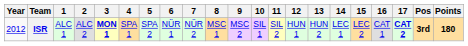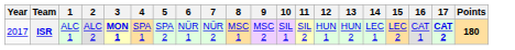 <table class="wikitable" style="text-align:center; font-size:85%">
 <tr>
 <th>Year</th>
 <th>Team</th>
 <th>1</th>
 <th>2</th>
 <th>3</th>
 <th>4</th>
 <th>5</th>
 <th>6</th>
 <th>7</th>
 <th>8</th>
 <th>9</th>
 <th>10</th>
 <th>11</th>
 <th>12</th>
 <th>13</th>
 <th>14</th>
 <th>15</th>
 <th>16</th>
 <th>17</th>
-<th>Pos</th>
 <th>Points</th>
 </tr>
 <tr>
-<td><a href='#'>2012</a></td>
+<td><a href='#'>2017</a></td>
 <th nowrap><a href='#'>ISR</a></th>
 <td style="background:#DFFFDF;"><a href='#'>ALC<br>1</a><br></td>
 <td style="background:#DFDFDF;"><a href='#'>ALC<br>2</a><br></td>
 <td style="background:#FFFFBF;"><strong><a href='#'>MON<br>1</a></strong><br></td>
 <td style="background:#FFDF9F;"><a href='#'>SPA<br>1</a><br></td>
 <td style="background:#DFFFDF;"><a href='#'>SPA<br>2</a><br></td>
 <td style="background:#DFFFDF;"><a href='#'>NÜR<br>1</a><br></td>
 <td style="background:#DFFFDF;"><a href='#'>NÜR<br>2</a><br></td>
 <td style="background:#FFDF9F;"><a href='#'>MSC<br>1</a><br></td>
 <td style="background:#EFCFFF;"><a href='#'>MSC<br>2</a><br></td>
 <td style="background:#EFCFFF;"><a href='#'>SIL<br>1</a><br></td>
 <td style="background:#FFFFBF;"><a href='#'>SIL<br>2</a><br></td>
 <td style="background:#DFFFDF;"><a href='#'>HUN<br>1</a><br></td>
 <td style="background:#DFFFDF;"><a href='#'>HUN<br>2</a><br></td>
 <td style="background:#DFFFDF;"><a href='#'>LEC<br>1</a><br></td>
 <td style="background:#FFDF9F;"><a href='#'>LEC<br>2</a><br></td>
 <td style="background:#DFDFDF;"><a href='#'>CAT<br>1</a><br></td>
 <td style="background:#DFFFDF;"><strong><a href='#'>CAT<br>2</a><br></strong></td>
-<th style="background:#FFDF9F;">3rd</th>
 <th style="background:#FFDF9F;">180</th>
 </tr>
 </table>
